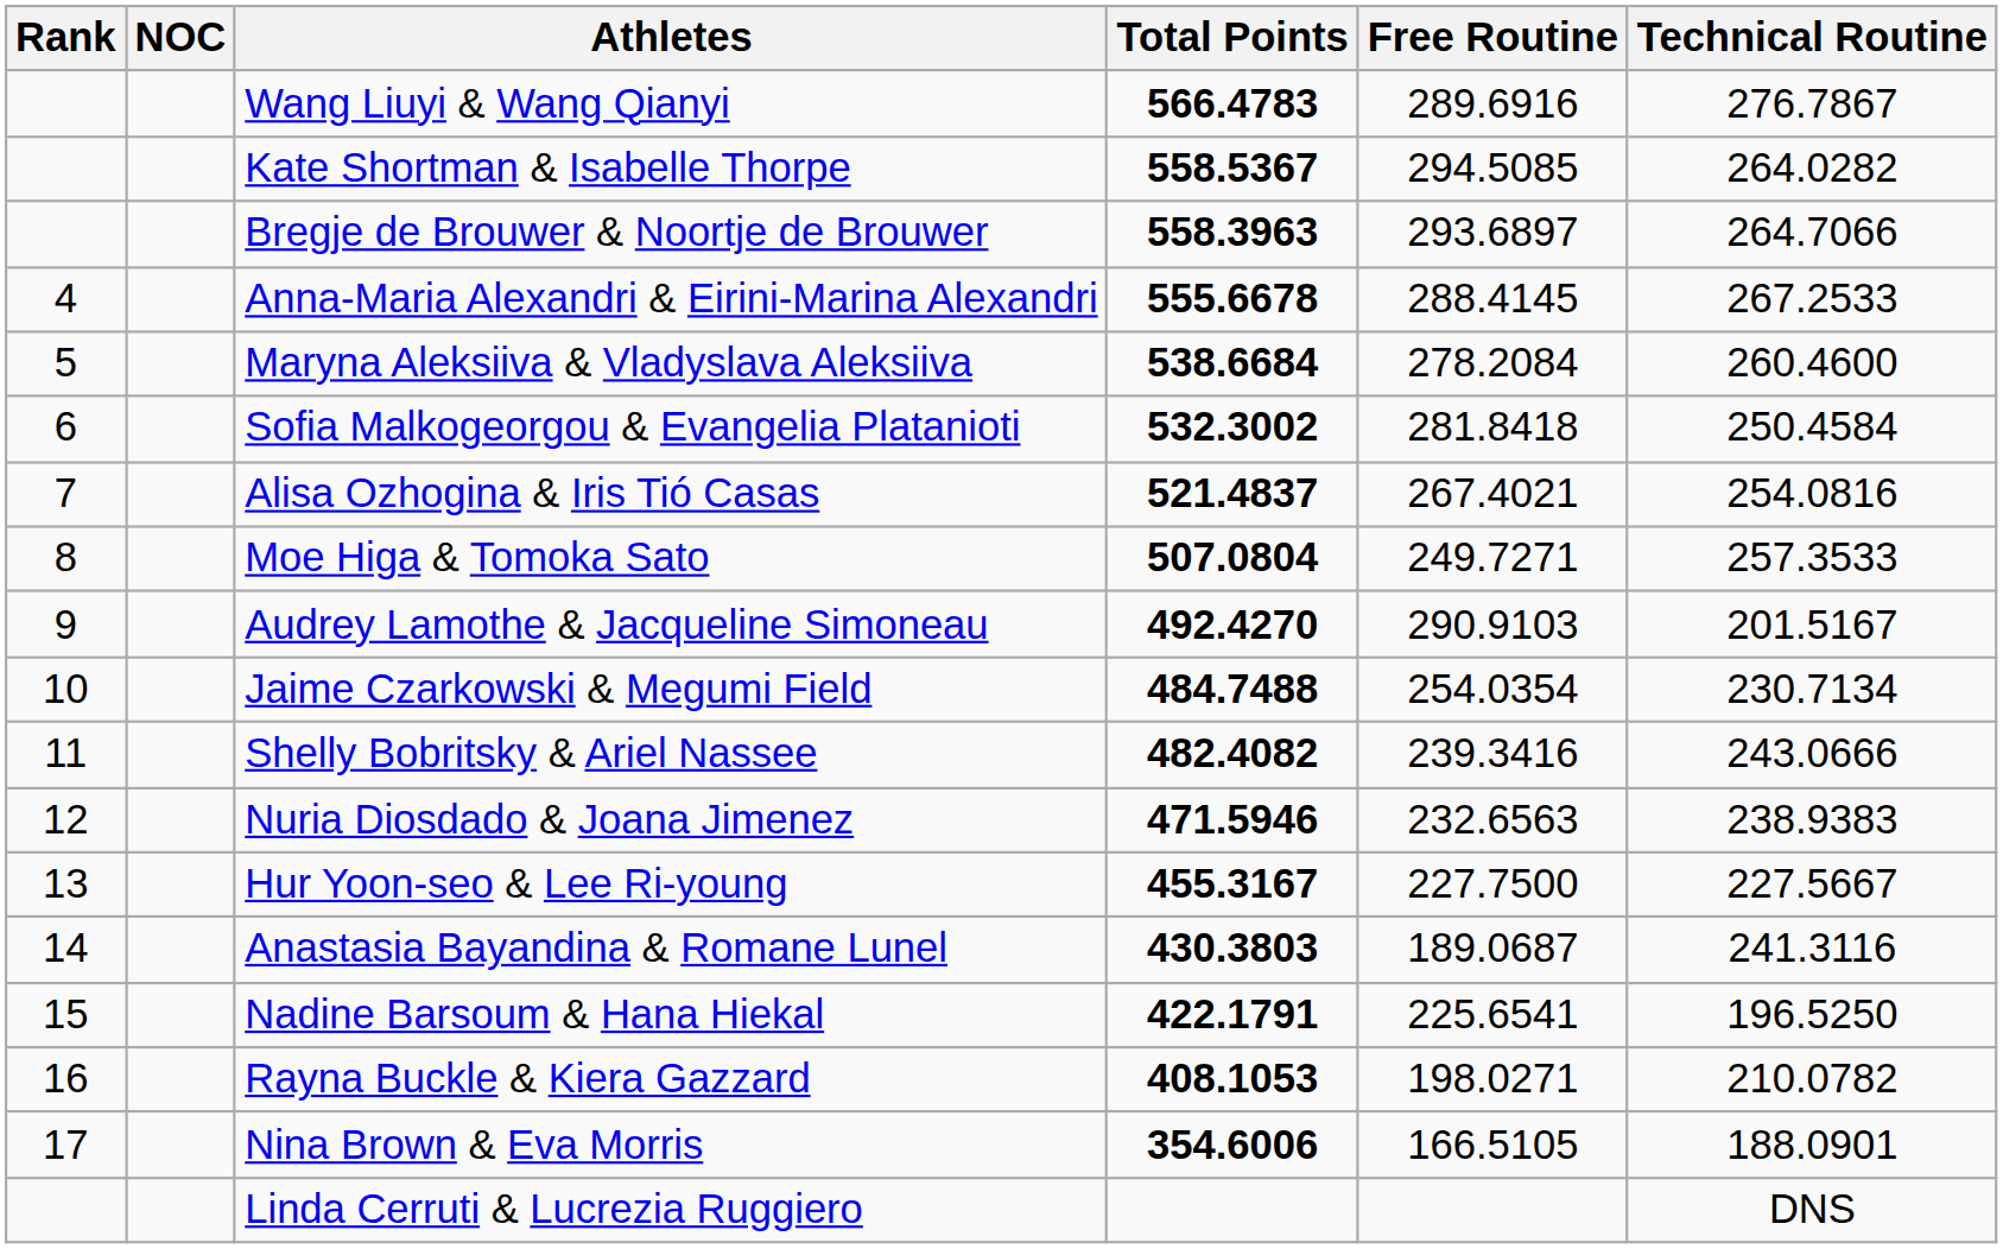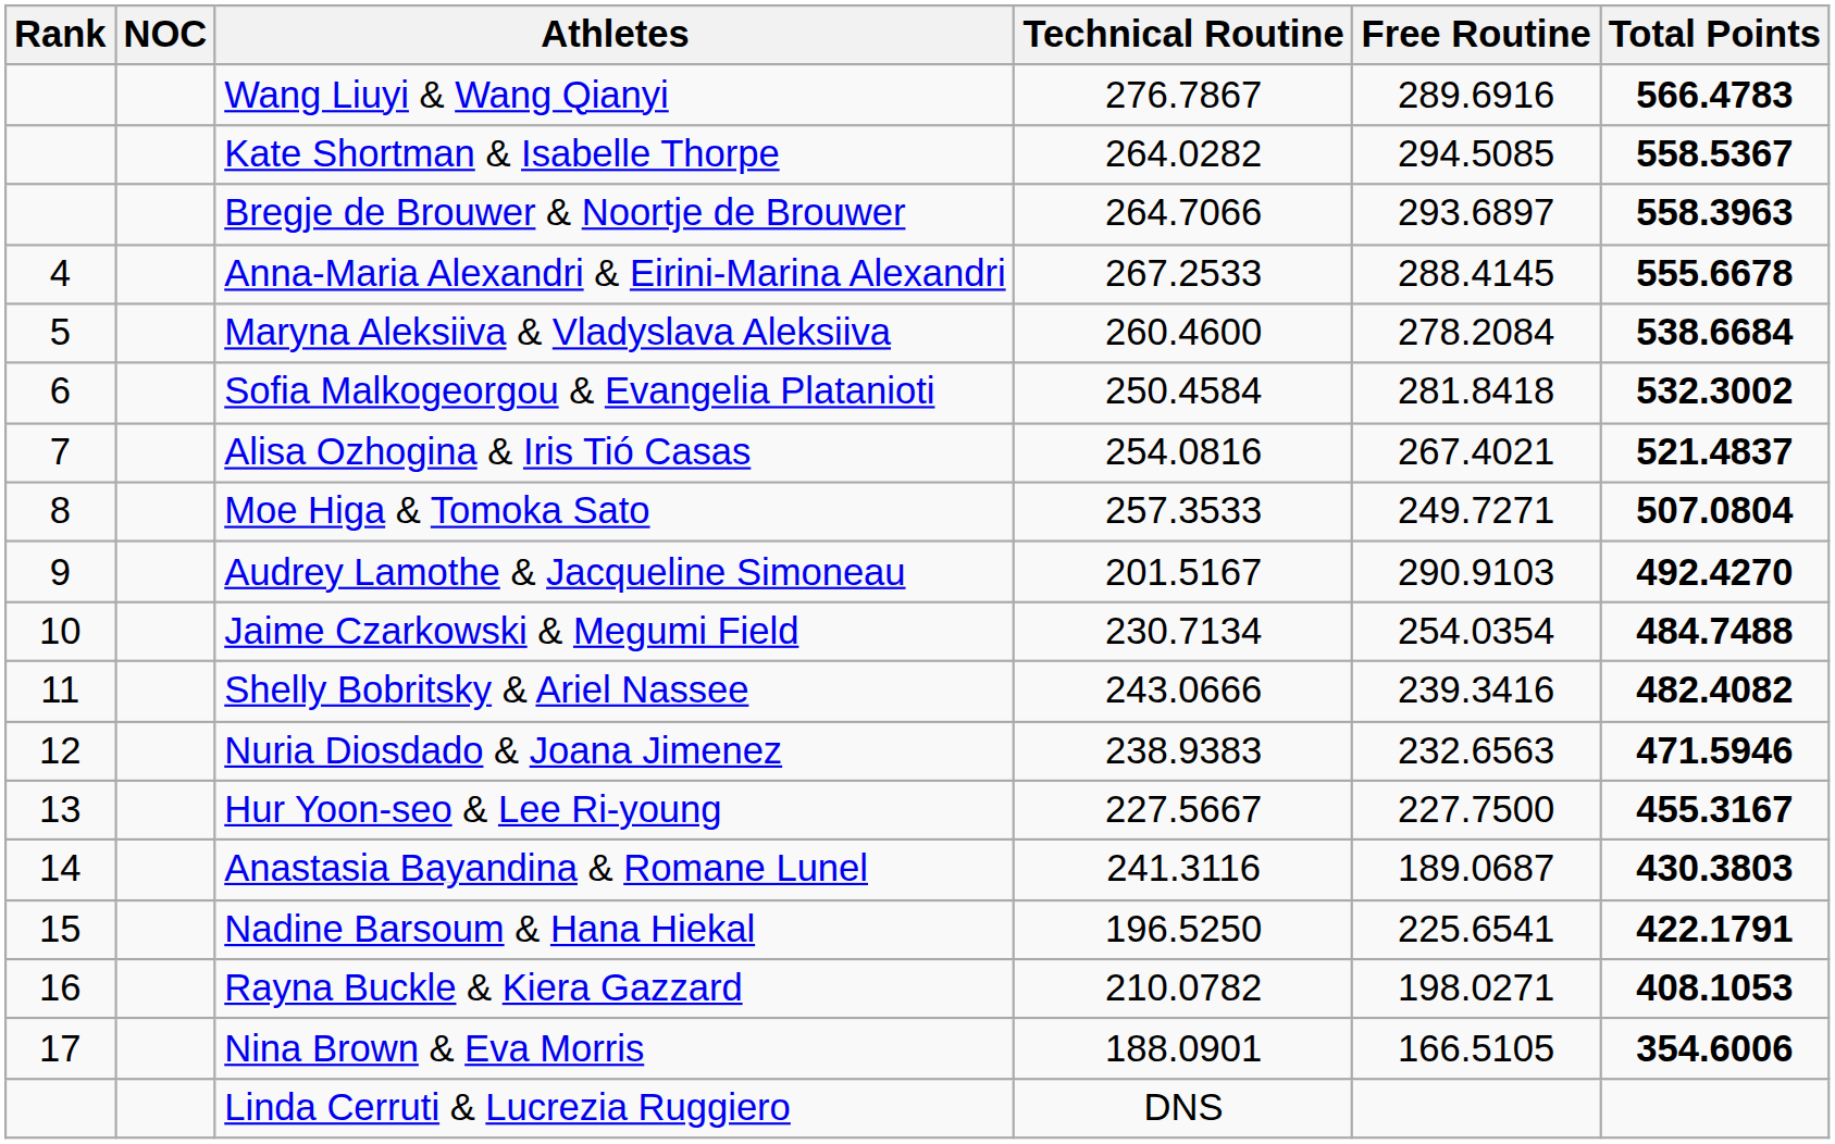 <table class="wikitable sortable" style="text-align:center">
 <tr>
 <th>Rank</th>
 <th>NOC</th>
 <th>Athletes</th>
+<th>Technical Routine</th>
+<th>Free Routine</th>
 <th>Total Points</th>
-<th>Free Routine</th>
-<th>Technical Routine</th>
 </tr>
 <tr>
 <td></td>
 <td align="left"></td>
 <td align="left"><a href='#'>Wang Liuyi</a> & <a href='#'>Wang Qianyi</a></td>
+<td>276.7867</td>
+<td>289.6916</td>
 <td><strong>566.4783</strong></td>
-<td>289.6916</td>
-<td>276.7867</td>
 </tr>
 <tr>
 <td></td>
 <td align="left"></td>
 <td align="left"><a href='#'>Kate Shortman</a> & <a href='#'>Isabelle Thorpe</a></td>
+<td>264.0282</td>
+<td>294.5085</td>
 <td><strong>558.5367</strong></td>
-<td>294.5085</td>
-<td>264.0282</td>
 </tr>
 <tr>
 <td></td>
 <td align="left"></td>
 <td align="left"><a href='#'>Bregje de Brouwer</a> & <a href='#'>Noortje de Brouwer</a></td>
+<td>264.7066</td>
+<td>293.6897</td>
 <td><strong>558.3963</strong></td>
-<td>293.6897</td>
-<td>264.7066</td>
 </tr>
 <tr>
 <td>4</td>
 <td align="left"></td>
 <td align="left"><a href='#'>Anna-Maria Alexandri</a> & <a href='#'>Eirini-Marina Alexandri</a></td>
+<td>267.2533</td>
+<td>288.4145</td>
 <td><strong>555.6678</strong></td>
-<td>288.4145</td>
-<td>267.2533</td>
 </tr>
 <tr>
 <td>5</td>
 <td align="left"></td>
 <td align="left"><a href='#'>Maryna Aleksiiva</a> & <a href='#'>Vladyslava Aleksiiva</a></td>
+<td>260.4600</td>
+<td>278.2084</td>
 <td><strong>538.6684</strong></td>
-<td>278.2084</td>
-<td>260.4600</td>
 </tr>
 <tr>
 <td>6</td>
 <td align="left"></td>
 <td align="left"><a href='#'>Sofia Malkogeorgou</a> & <a href='#'>Evangelia Platanioti</a></td>
+<td>250.4584</td>
+<td>281.8418</td>
 <td><strong>532.3002</strong></td>
-<td>281.8418</td>
-<td>250.4584</td>
 </tr>
 <tr>
 <td>7</td>
 <td align="left"></td>
 <td align="left"><a href='#'>Alisa Ozhogina</a> & <a href='#'>Iris Tió Casas</a></td>
+<td>254.0816</td>
+<td>267.4021</td>
 <td><strong>521.4837</strong></td>
-<td>267.4021</td>
-<td>254.0816</td>
 </tr>
 <tr>
 <td>8</td>
 <td align="left"></td>
 <td align="left"><a href='#'>Moe Higa</a> & <a href='#'>Tomoka Sato</a></td>
+<td>257.3533</td>
+<td>249.7271</td>
 <td><strong>507.0804</strong></td>
-<td>249.7271</td>
-<td>257.3533</td>
 </tr>
 <tr>
 <td>9</td>
 <td align="left"></td>
 <td align="left"><a href='#'>Audrey Lamothe</a> & <a href='#'>Jacqueline Simoneau</a></td>
+<td>201.5167</td>
+<td>290.9103</td>
 <td><strong>492.4270</strong></td>
-<td>290.9103</td>
-<td>201.5167</td>
 </tr>
 <tr>
 <td>10</td>
 <td align="left"></td>
 <td align="left"><a href='#'>Jaime Czarkowski</a> & <a href='#'>Megumi Field</a></td>
+<td>230.7134</td>
+<td>254.0354</td>
 <td><strong>484.7488</strong></td>
-<td>254.0354</td>
-<td>230.7134</td>
 </tr>
 <tr>
 <td>11</td>
 <td align="left"></td>
 <td align="left"><a href='#'>Shelly Bobritsky</a> & <a href='#'>Ariel Nassee</a></td>
+<td>243.0666</td>
+<td>239.3416</td>
 <td><strong>482.4082</strong></td>
-<td>239.3416</td>
-<td>243.0666</td>
 </tr>
 <tr>
 <td>12</td>
 <td align="left"></td>
 <td align="left"><a href='#'>Nuria Diosdado</a> & <a href='#'>Joana Jimenez</a></td>
+<td>238.9383</td>
+<td>232.6563</td>
 <td><strong>471.5946</strong></td>
-<td>232.6563</td>
-<td>238.9383</td>
 </tr>
 <tr>
 <td>13</td>
 <td align="left"></td>
 <td align="left"><a href='#'>Hur Yoon-seo</a> & <a href='#'>Lee Ri-young</a></td>
+<td>227.5667</td>
+<td>227.7500</td>
 <td><strong>455.3167</strong></td>
-<td>227.7500</td>
-<td>227.5667</td>
 </tr>
 <tr>
 <td>14</td>
 <td align="left"></td>
 <td align="left"><a href='#'>Anastasia Bayandina</a> & <a href='#'>Romane Lunel</a></td>
+<td>241.3116</td>
+<td>189.0687</td>
 <td><strong>430.3803</strong></td>
-<td>189.0687</td>
-<td>241.3116</td>
 </tr>
 <tr>
 <td>15</td>
 <td align="left"></td>
 <td align="left"><a href='#'>Nadine Barsoum</a> & <a href='#'>Hana Hiekal</a></td>
+<td>196.5250</td>
+<td>225.6541</td>
 <td><strong>422.1791</strong></td>
-<td>225.6541</td>
-<td>196.5250</td>
 </tr>
 <tr>
 <td>16</td>
 <td align="left"></td>
 <td align="left"><a href='#'>Rayna Buckle</a> & <a href='#'>Kiera Gazzard</a></td>
+<td>210.0782</td>
+<td>198.0271</td>
 <td><strong>408.1053</strong></td>
-<td>198.0271</td>
-<td>210.0782</td>
 </tr>
 <tr>
 <td>17</td>
 <td align="left"></td>
 <td align="left"><a href='#'>Nina Brown</a> & <a href='#'>Eva Morris</a></td>
+<td>188.0901</td>
+<td>166.5105</td>
 <td><strong>354.6006</strong></td>
-<td>166.5105</td>
-<td>188.0901</td>
 </tr>
 <tr>
 <td></td>
 <td align="left"></td>
 <td align="left"><a href='#'>Linda Cerruti</a> & <a href='#'>Lucrezia Ruggiero</a></td>
+<td>DNS</td>
 <td></td>
 <td></td>
-<td>DNS</td>
 </tr>
 </table>
